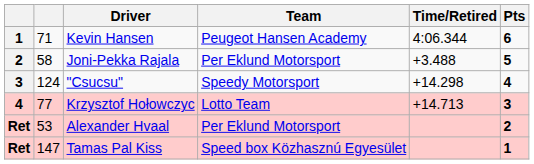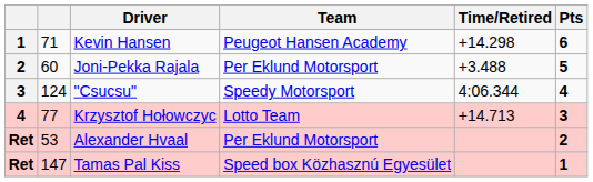 <table class=wikitable style="font-size:95%">
 <tr>
 <th></th>
 <th></th>
 <th>Driver</th>
 <th>Team</th>
 <th>Time/Retired</th>
 <th>Pts</th>
 </tr>
 <tr>
 <th>1</th>
 <td>71</td>
 <td> <a href='#'>Kevin Hansen</a></td>
 <td><a href='#'>Peugeot Hansen Academy</a></td>
-<td>4:06.344</td>
+<td>+14.298</td>
 <td><strong>6</strong></td>
 </tr>
 <tr>
 <th>2</th>
-<td>58</td>
+<td>60</td>
 <td> <a href='#'>Joni-Pekka Rajala</a></td>
 <td><a href='#'>Per Eklund Motorsport</a></td>
 <td>+3.488</td>
 <td><strong>5</strong></td>
 </tr>
 <tr>
 <th>3</th>
 <td>124</td>
 <td> <a href='#'>"Csucsu"</a></td>
 <td><a href='#'>Speedy Motorsport</a></td>
-<td>+14.298</td>
+<td>4:06.344</td>
 <td><strong>4</strong></td>
 </tr>
 <tr>
 <th style="background:#ffcccc;">4</th>
 <td style="background:#ffcccc;">77</td>
 <td style="background:#ffcccc;"> <a href='#'>Krzysztof Hołowczyc</a></td>
 <td style="background:#ffcccc;"><a href='#'>Lotto Team</a></td>
 <td style="background:#ffcccc;">+14.713</td>
 <td style="background:#ffcccc;"><strong>3</strong></td>
 </tr>
 <tr>
 <th style="background:#ffcccc;">Ret</th>
 <td style="background:#ffcccc;">53</td>
 <td style="background:#ffcccc;"> <a href='#'>Alexander Hvaal</a></td>
 <td style="background:#ffcccc;"><a href='#'>Per Eklund Motorsport</a></td>
 <td style="background:#ffcccc;"></td>
 <td style="background:#ffcccc;"><strong>2</strong></td>
 </tr>
 <tr>
 <th style="background:#ffcccc;">Ret</th>
 <td style="background:#ffcccc;">147</td>
 <td style="background:#ffcccc;"> <a href='#'>Tamas Pal Kiss</a></td>
 <td style="background:#ffcccc;"><a href='#'>Speed box Közhasznú Egyesület</a></td>
 <td style="background:#ffcccc;"></td>
 <td style="background:#ffcccc;"><strong>1</strong></td>
 </tr>
 </table>
